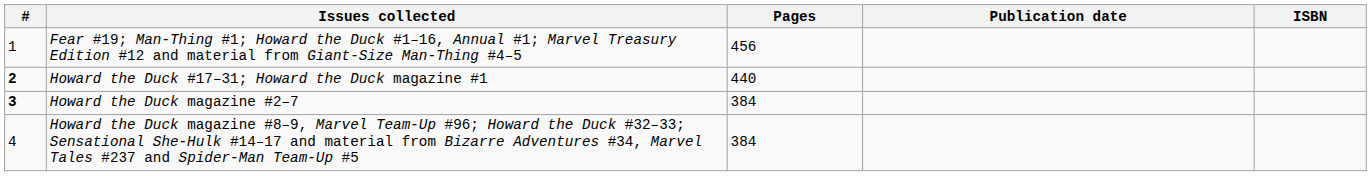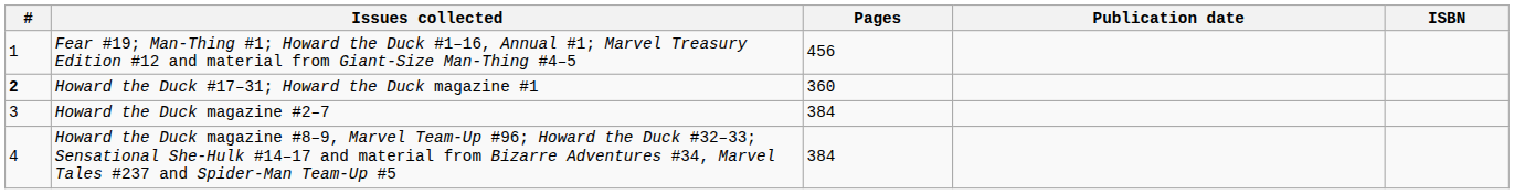 <table class="wikitable sortable" width=98%>
 <tr>
 <th class="unsortable">#</th>
 <th class="unsortable" width="50%">Issues collected</th>
 <th>Pages</th>
 <th>Publication date</th>
 <th class="unsortable">ISBN</th>
 </tr>
 <tr>
 <td>1</td>
 <td><em>Fear</em> #19; <em>Man-Thing</em> #1; <em>Howard the Duck</em> #1–16, <em>Annual</em> #1; <em>Marvel Treasury Edition</em> #12 and material from <em>Giant-Size Man-Thing</em> #4–5</td>
 <td>456</td>
 <td></td>
 <td></td>
 </tr>
 <tr>
 <td><strong>2</strong></td>
 <td><em>Howard the Duck</em> #17–31; <em>Howard the Duck</em> magazine #1</td>
-<td>440</td>
+<td>360</td>
 <td></td>
 <td></td>
 </tr>
 <tr>
-<td><strong>3</strong></td>
+<td>3</td>
 <td><em>Howard the Duck</em> magazine #2–7</td>
 <td>384</td>
 <td></td>
 <td></td>
 </tr>
 <tr>
 <td>4</td>
 <td><em>Howard the Duck</em> magazine #8–9, <em>Marvel Team-Up</em> #96; <em>Howard the Duck</em> #32–33; <em>Sensational She-Hulk</em> #14–17 and material from <em>Bizarre Adventures</em> #34, <em>Marvel Tales</em> #237 and <em>Spider-Man Team-Up</em> #5</td>
 <td>384</td>
 <td></td>
 <td></td>
 </tr>
 </table>
